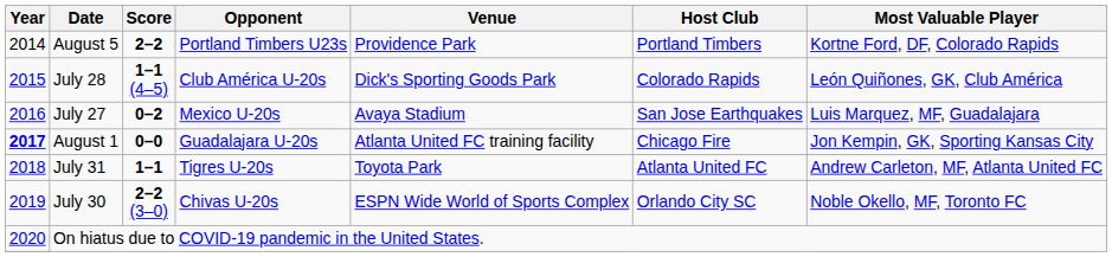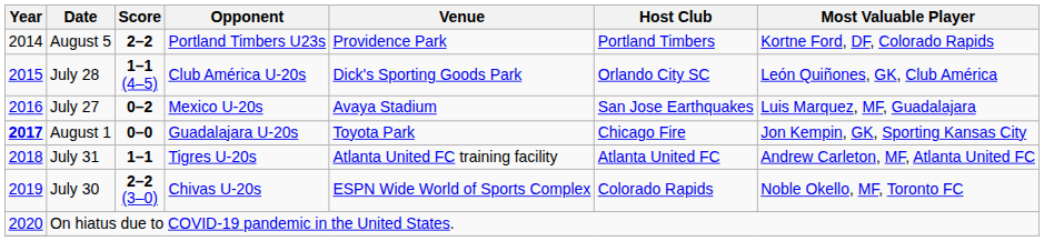 <table class="wikitable">
 <tr>
 <th>Year</th>
 <th>Date</th>
 <th>Score</th>
 <th>Opponent</th>
 <th>Venue</th>
 <th>Host Club</th>
 <th>Most Valuable Player</th>
 </tr>
 <tr>
 <td align=center>2014</td>
 <td>August 5</td>
 <td align=center><strong>2–2</strong></td>
 <td> <a href='#'>Portland Timbers U23s</a></td>
 <td><a href='#'>Providence Park</a></td>
 <td><a href='#'>Portland Timbers</a></td>
 <td><a href='#'>Kortne Ford</a>, <a href='#'>DF</a>, <a href='#'>Colorado Rapids</a></td>
 </tr>
 <tr>
 <td align=center><a href='#'>2015</a></td>
 <td>July 28</td>
 <td align=center><strong>1–1</strong><br><a href='#'>(4–5)</a></td>
 <td> <a href='#'>Club América U-20s</a></td>
 <td><a href='#'>Dick's Sporting Goods Park</a></td>
-<td><a href='#'>Colorado Rapids</a></td>
+<td><a href='#'>Orlando City SC</a></td>
 <td><a href='#'>León Quiñones</a>, <a href='#'>GK</a>, <a href='#'>Club América</a></td>
 </tr>
 <tr>
 <td align=center><a href='#'>2016</a></td>
 <td>July 27</td>
 <td align=center><strong>0–2</strong></td>
 <td> <a href='#'>Mexico U-20s</a></td>
 <td><a href='#'>Avaya Stadium</a></td>
 <td><a href='#'>San Jose Earthquakes</a></td>
 <td><a href='#'>Luis Marquez</a>, <a href='#'>MF</a>, <a href='#'>Guadalajara</a></td>
 </tr>
 <tr>
 <td align=center><strong><a href='#'>2017</a></strong></td>
 <td>August 1</td>
 <td align=center><strong>0–0</strong></td>
 <td> <a href='#'>Guadalajara U-20s</a></td>
-<td><a href='#'>Atlanta United FC</a> training facility</td>
+<td><a href='#'>Toyota Park</a></td>
 <td><a href='#'>Chicago Fire</a></td>
 <td><a href='#'>Jon Kempin</a>, <a href='#'>GK</a>, <a href='#'>Sporting Kansas City</a></td>
 </tr>
 <tr>
 <td align=center><a href='#'>2018</a></td>
 <td>July 31</td>
 <td align=center><strong>1–1</strong></td>
 <td> <a href='#'>Tigres U-20s</a></td>
-<td><a href='#'>Toyota Park</a></td>
+<td><a href='#'>Atlanta United FC</a> training facility</td>
 <td><a href='#'>Atlanta United FC</a></td>
 <td><a href='#'>Andrew Carleton</a>, <a href='#'>MF</a>, <a href='#'>Atlanta United FC</a></td>
 </tr>
 <tr>
 <td align=center><a href='#'>2019</a></td>
 <td>July 30</td>
 <td align=center><strong>2–2</strong><br><a href='#'>(3–0)</a></td>
 <td> <a href='#'>Chivas U-20s</a></td>
 <td><a href='#'>ESPN Wide World of Sports Complex</a></td>
-<td><a href='#'>Orlando City SC</a></td>
+<td><a href='#'>Colorado Rapids</a></td>
 <td><a href='#'>Noble Okello</a>, <a href='#'>MF</a>, <a href='#'>Toronto FC</a></td>
 </tr>
 <tr>
 <td align=center><a href='#'>2020</a></td>
 <td rowspan="2" colspan=6>On hiatus due to <a href='#'>COVID-19 pandemic in the United States</a>.</td>
 </tr>
 <tr>
 </tr>
 </table>
